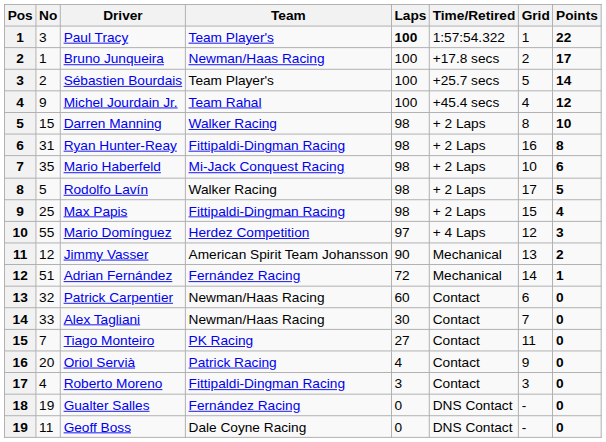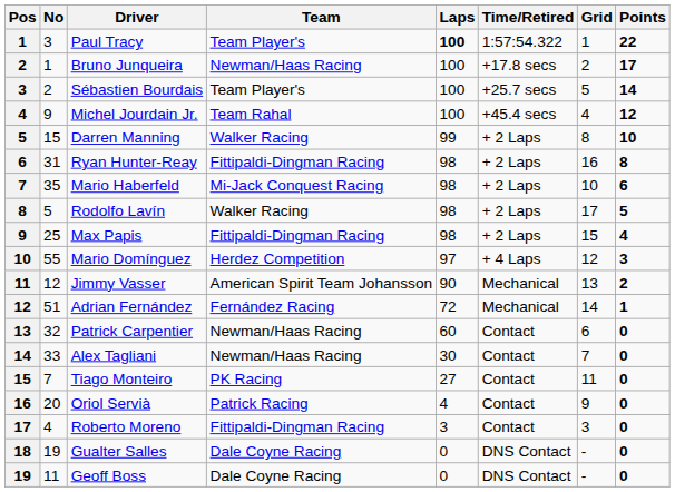 <table class="wikitable" style="font-size:95%;">
 <tr>
 <th>Pos</th>
 <th>No</th>
 <th>Driver</th>
 <th>Team</th>
 <th>Laps</th>
 <th>Time/Retired</th>
 <th>Grid</th>
 <th>Points</th>
 </tr>
 <tr>
 <th>1</th>
 <td>3</td>
 <td> <a href='#'>Paul Tracy</a></td>
 <td><a href='#'>Team Player's</a></td>
 <td><strong>100</strong></td>
 <td>1:57:54.322</td>
 <td>1</td>
 <td><strong>22</strong></td>
 </tr>
 <tr>
 <th>2</th>
 <td>1</td>
 <td> <a href='#'>Bruno Junqueira</a></td>
 <td><a href='#'>Newman/Haas Racing</a></td>
 <td>100</td>
 <td>+17.8 secs</td>
 <td>2</td>
 <td><strong>17</strong></td>
 </tr>
 <tr>
 <th>3</th>
 <td>2</td>
 <td> <a href='#'>Sébastien Bourdais</a></td>
 <td>Team Player's</td>
 <td>100</td>
 <td>+25.7 secs</td>
 <td>5</td>
 <td><strong>14</strong></td>
 </tr>
 <tr>
 <th>4</th>
 <td>9</td>
 <td> <a href='#'>Michel Jourdain Jr.</a></td>
 <td><a href='#'>Team Rahal</a></td>
 <td>100</td>
 <td>+45.4 secs</td>
 <td>4</td>
 <td><strong>12</strong></td>
 </tr>
 <tr>
 <th>5</th>
 <td>15</td>
 <td> <a href='#'>Darren Manning</a></td>
 <td><a href='#'>Walker Racing</a></td>
-<td>98</td>
+<td>99</td>
 <td>+ 2 Laps</td>
 <td>8</td>
 <td><strong>10</strong></td>
 </tr>
 <tr>
 <th>6</th>
 <td>31</td>
 <td> <a href='#'>Ryan Hunter-Reay</a></td>
 <td><a href='#'>Fittipaldi-Dingman Racing</a></td>
 <td>98</td>
 <td>+ 2 Laps</td>
 <td>16</td>
 <td><strong>8</strong></td>
 </tr>
 <tr>
 <th>7</th>
 <td>35</td>
 <td> <a href='#'>Mario Haberfeld</a></td>
 <td><a href='#'>Mi-Jack Conquest Racing</a></td>
 <td>98</td>
 <td>+ 2 Laps</td>
 <td>10</td>
 <td><strong>6</strong></td>
 </tr>
 <tr>
 <th>8</th>
 <td>5</td>
 <td> <a href='#'>Rodolfo Lavín</a></td>
 <td>Walker Racing</td>
 <td>98</td>
 <td>+ 2 Laps</td>
 <td>17</td>
 <td><strong>5</strong></td>
 </tr>
 <tr>
 <th>9</th>
 <td>25</td>
 <td> <a href='#'>Max Papis</a></td>
 <td><a href='#'>Fittipaldi-Dingman Racing</a></td>
 <td>98</td>
 <td>+ 2 Laps</td>
 <td>15</td>
 <td><strong>4</strong></td>
 </tr>
 <tr>
 <th>10</th>
 <td>55</td>
 <td> <a href='#'>Mario Domínguez</a></td>
 <td><a href='#'>Herdez Competition</a></td>
 <td>97</td>
 <td>+ 4 Laps</td>
 <td>12</td>
 <td><strong>3</strong></td>
 </tr>
 <tr>
 <th>11</th>
 <td>12</td>
 <td> <a href='#'>Jimmy Vasser</a></td>
 <td>American Spirit Team Johansson</td>
 <td>90</td>
 <td>Mechanical</td>
 <td>13</td>
 <td><strong>2</strong></td>
 </tr>
 <tr>
 <th>12</th>
 <td>51</td>
 <td> <a href='#'>Adrian Fernández</a></td>
 <td><a href='#'>Fernández Racing</a></td>
 <td>72</td>
 <td>Mechanical</td>
 <td>14</td>
 <td><strong>1</strong></td>
 </tr>
 <tr>
 <th>13</th>
 <td>32</td>
 <td> <a href='#'>Patrick Carpentier</a></td>
 <td>Newman/Haas Racing</td>
 <td>60</td>
 <td>Contact</td>
 <td>6</td>
 <td><strong>0</strong></td>
 </tr>
 <tr>
 <th>14</th>
 <td>33</td>
 <td> <a href='#'>Alex Tagliani</a></td>
 <td>Newman/Haas Racing</td>
 <td>30</td>
 <td>Contact</td>
 <td>7</td>
 <td><strong>0</strong></td>
 </tr>
 <tr>
 <th>15</th>
 <td>7</td>
 <td> <a href='#'>Tiago Monteiro</a></td>
 <td><a href='#'>PK Racing</a></td>
 <td>27</td>
 <td>Contact</td>
 <td>11</td>
 <td><strong>0</strong></td>
 </tr>
 <tr>
 <th>16</th>
 <td>20</td>
 <td> <a href='#'>Oriol Servià</a></td>
 <td><a href='#'>Patrick Racing</a></td>
 <td>4</td>
 <td>Contact</td>
 <td>9</td>
 <td><strong>0</strong></td>
 </tr>
 <tr>
 <th>17</th>
 <td>4</td>
 <td> <a href='#'>Roberto Moreno</a></td>
 <td><a href='#'>Fittipaldi-Dingman Racing</a></td>
 <td>3</td>
 <td>Contact</td>
 <td>3</td>
 <td><strong>0</strong></td>
 </tr>
 <tr>
 <th>18</th>
 <td>19</td>
 <td> <a href='#'>Gualter Salles</a></td>
-<td><a href='#'>Fernández Racing</a></td>
+<td><a href='#'>Dale Coyne Racing</a></td>
 <td>0</td>
 <td>DNS Contact</td>
 <td>-</td>
 <td><strong>0</strong></td>
 </tr>
 <tr>
 <th>19</th>
 <td>11</td>
 <td> <a href='#'>Geoff Boss</a></td>
 <td>Dale Coyne Racing</td>
 <td>0</td>
 <td>DNS Contact</td>
 <td>-</td>
 <td><strong>0</strong></td>
 </tr>
 </table>
